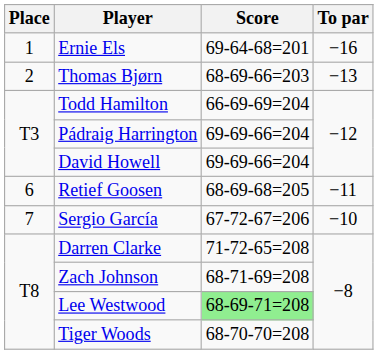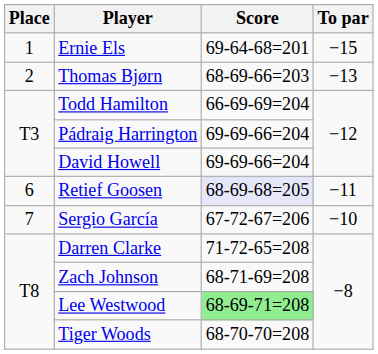 <table class="wikitable">
 <tr>
 <th>Place</th>
 <th>Player</th>
 <th>Score</th>
 <th>To par</th>
 </tr>
 <tr>
 <td align=center>1</td>
 <td> <a href='#'>Ernie Els</a></td>
 <td align=center>69-64-68=201</td>
-<td align=center>−16</td>
+<td align=center>−15</td>
 </tr>
 <tr>
 <td align=center>2</td>
 <td> <a href='#'>Thomas Bjørn</a></td>
 <td align=center>68-69-66=203</td>
 <td align=center>−13</td>
 </tr>
 <tr>
 <td rowspan="3" align=center>T3</td>
 <td> <a href='#'>Todd Hamilton</a></td>
 <td align=center>66-69-69=204</td>
 <td rowspan="3" align=center>−12</td>
 </tr>
 <tr>
 <td> <a href='#'>Pádraig Harrington</a></td>
 <td align=center>69-69-66=204</td>
 </tr>
 <tr>
 <td> <a href='#'>David Howell</a></td>
 <td align=center>69-69-66=204</td>
 </tr>
 <tr>
 <td align=center>6</td>
 <td> <a href='#'>Retief Goosen</a></td>
-<td align=center>68-69-68=205</td>
+<td align=center style="background: lavender;">68-69-68=205</td>
 <td align=center>−11</td>
 </tr>
 <tr>
 <td align=center>7</td>
 <td> <a href='#'>Sergio García</a></td>
 <td align=center>67-72-67=206</td>
 <td align=center>−10</td>
 </tr>
 <tr>
 <td rowspan="4" align=center>T8</td>
 <td> <a href='#'>Darren Clarke</a></td>
 <td align=center>71-72-65=208</td>
 <td rowspan="4" align=center>−8</td>
 </tr>
 <tr>
 <td> <a href='#'>Zach Johnson</a></td>
 <td align=center>68-71-69=208</td>
 </tr>
 <tr>
 <td> <a href='#'>Lee Westwood</a></td>
 <td align=center style="background: lightgreen;">68-69-71=208</td>
 </tr>
 <tr>
 <td> <a href='#'>Tiger Woods</a></td>
 <td align=center>68-70-70=208</td>
 </tr>
 </table>
